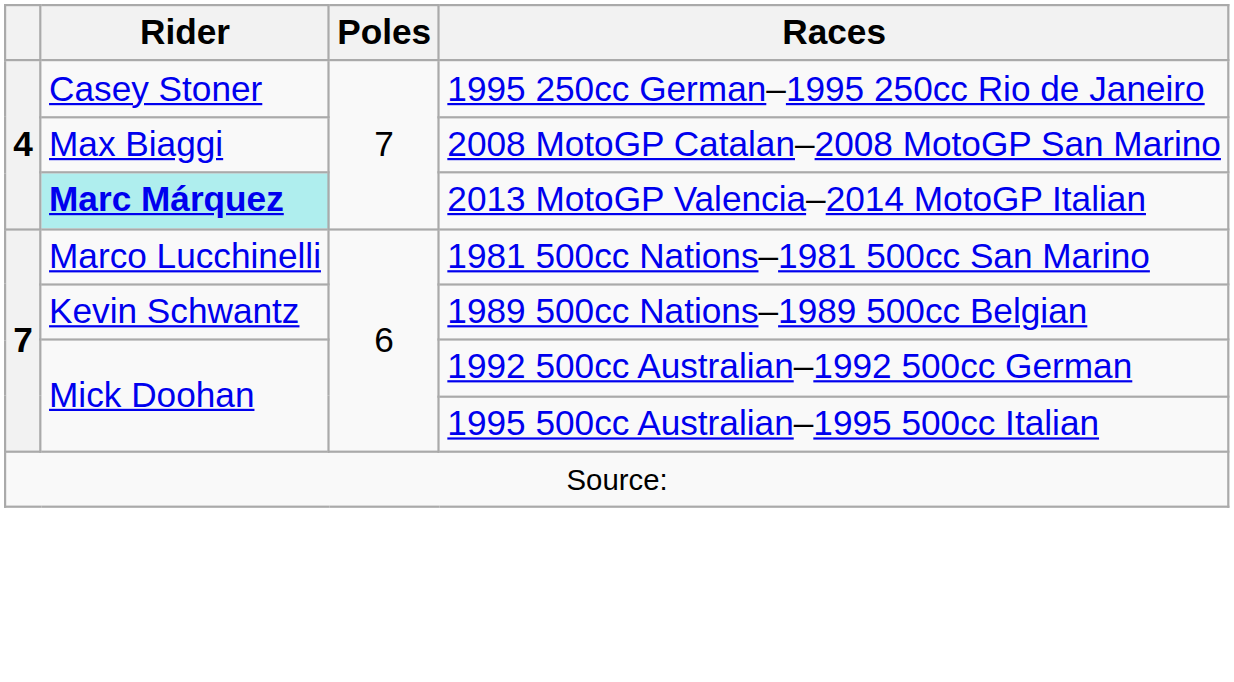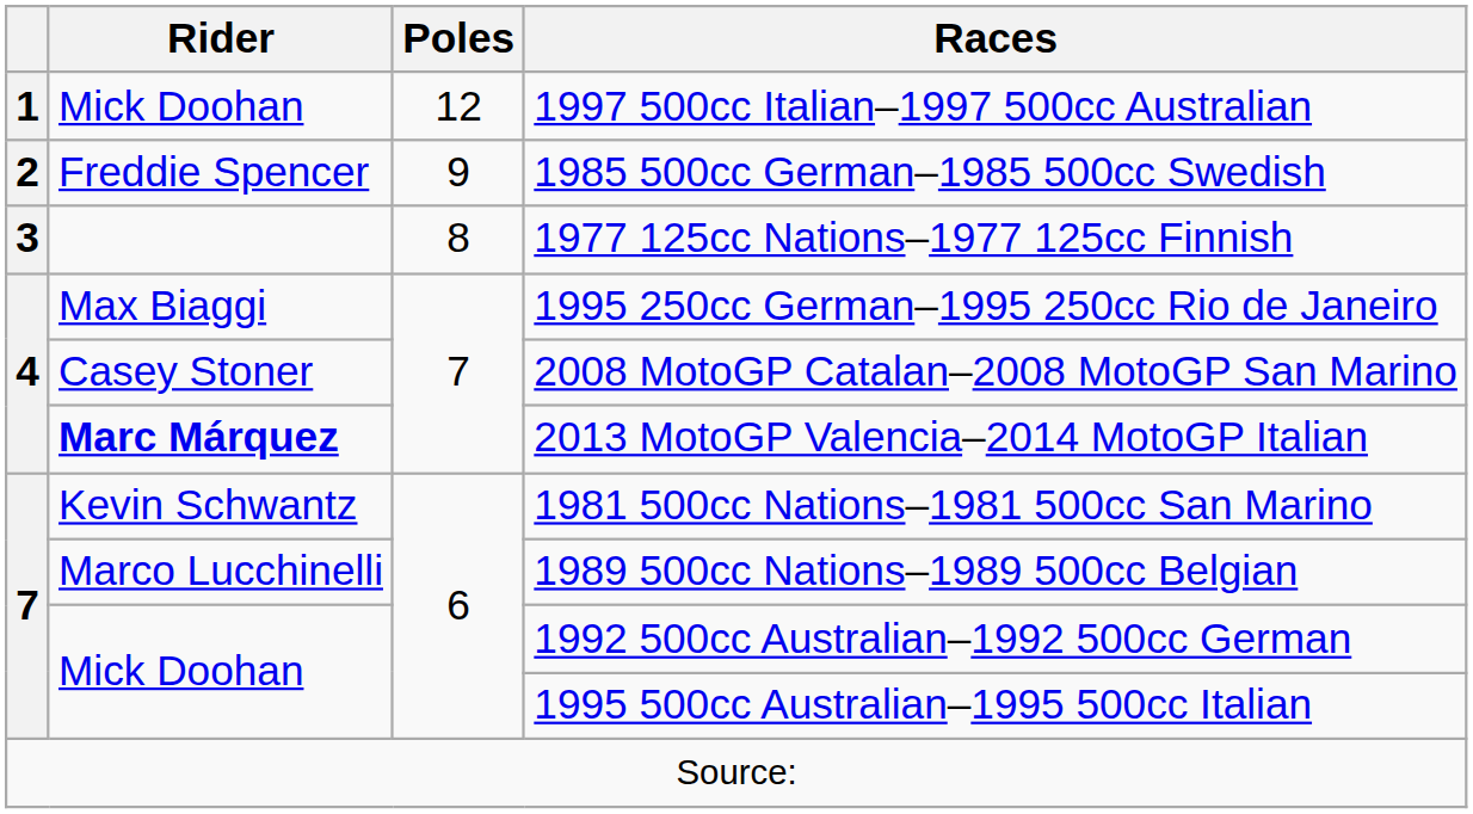 <table class="wikitable" style="text-align:center">
 <tr>
 <th></th>
 <th>Rider</th>
 <th>Poles</th>
 <th>Races</th>
 </tr>
 <tr>
+<th>1</th>
+<td align=left> <a href='#'>Mick Doohan</a></td>
+<td>12</td>
+<td align=left><a href='#'>1997 500cc Italian</a>–<a href='#'>1997 500cc Australian</a></td>
+</tr>
+<tr>
+<th>2</th>
+<td align=left> <a href='#'>Freddie Spencer</a></td>
+<td>9</td>
+<td align=left><a href='#'>1985 500cc German</a>–<a href='#'>1985 500cc Swedish</a></td>
+</tr>
+<tr>
+<th>3</th>
+<td align=left></td>
+<td>8</td>
+<td align=left><a href='#'>1977 125cc Nations</a>–<a href='#'>1977 125cc Finnish</a></td>
+</tr>
+<tr>
 <th rowspan=3>4</th>
-<td align=left> <a href='#'>Casey Stoner</a></td>
+<td align=left> <a href='#'>Max Biaggi</a></td>
 <td rowspan=3>7</td>
 <td align=left><a href='#'>1995 250cc German</a>–<a href='#'>1995 250cc Rio de Janeiro</a></td>
 </tr>
 <tr>
-<td align=left> <a href='#'>Max Biaggi</a></td>
+<td align=left> <a href='#'>Casey Stoner</a></td>
 <td align=left><a href='#'>2008 MotoGP Catalan</a>–<a href='#'>2008 MotoGP San Marino</a></td>
 </tr>
 <tr>
-<td align=left style="background: paleturquoise;"> <strong><a href='#'>Marc Márquez</a></strong></td>
+<td align=left> <strong><a href='#'>Marc Márquez</a></strong></td>
 <td align=left><a href='#'>2013 MotoGP Valencia</a>–<a href='#'>2014 MotoGP Italian</a></td>
 </tr>
 <tr>
 <th rowspan=4>7</th>
-<td align=left> <a href='#'>Marco Lucchinelli</a></td>
+<td align=left> <a href='#'>Kevin Schwantz</a></td>
 <td rowspan=4>6</td>
 <td align=left><a href='#'>1981 500cc Nations</a>–<a href='#'>1981 500cc San Marino</a></td>
 </tr>
 <tr>
-<td align=left> <a href='#'>Kevin Schwantz</a></td>
+<td align=left> <a href='#'>Marco Lucchinelli</a></td>
 <td align=left><a href='#'>1989 500cc Nations</a>–<a href='#'>1989 500cc Belgian</a></td>
 </tr>
 <tr>
 <td rowspan=2 align=left> <a href='#'>Mick Doohan</a></td>
 <td align=left><a href='#'>1992 500cc Australian</a>–<a href='#'>1992 500cc German</a></td>
 </tr>
 <tr>
 <td align=left><a href='#'>1995 500cc Australian</a>–<a href='#'>1995 500cc Italian</a></td>
 </tr>
 <tr>
 <td colspan=4><small>Source:</small></td>
 </tr>
 </table>
